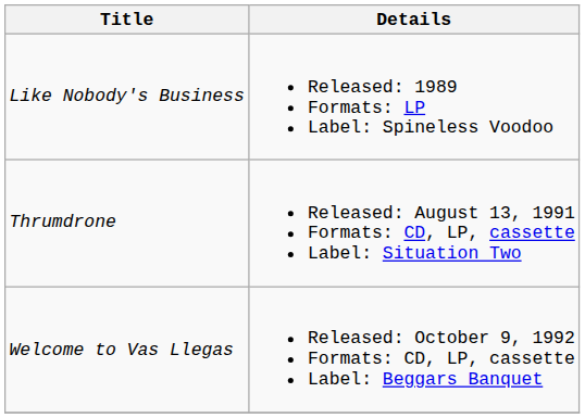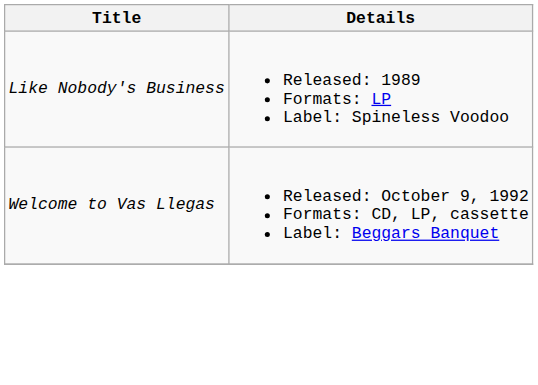 <table class="wikitable">
 <tr>
 <th>Title</th>
 <th>Details</th>
 </tr>
 <tr>
 <td style="text-align:left;"><em>Like Nobody's Business</em></td>
 <td><br><ul><li>Released: 1989</li><li>Formats: <a href='#'>LP</a></li><li>Label: Spineless Voodoo</li></ul></td>
 </tr>
 <tr>
-<td style="text-align:left;"><em>Thrumdrone</em></td>
-<td><br><ul><li>Released: August 13, 1991</li><li>Formats: <a href='#'>CD</a>, LP, <a href='#'>cassette</a></li><li>Label: <a href='#'>Situation Two</a></li></ul></td>
-</tr>
-<tr>
 <td style="text-align:left;"><em>Welcome to Vas Llegas</em></td>
 <td><br><ul><li>Released: October 9, 1992</li><li>Formats: CD, LP, cassette</li><li>Label: <a href='#'>Beggars Banquet</a></li></ul></td>
 </tr>
 <tr>
 </tr>
 </table>
